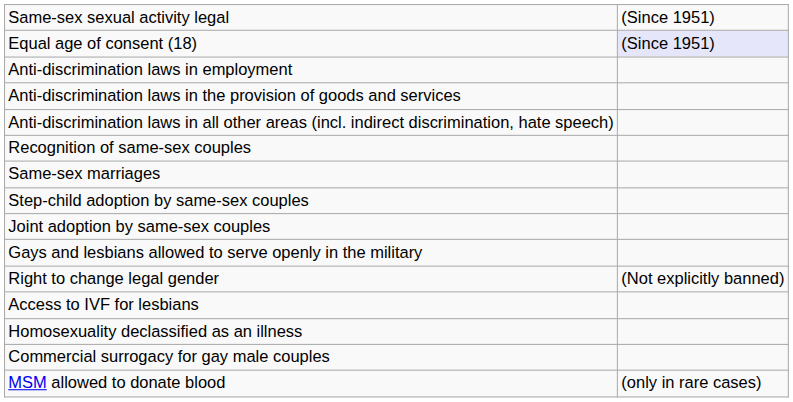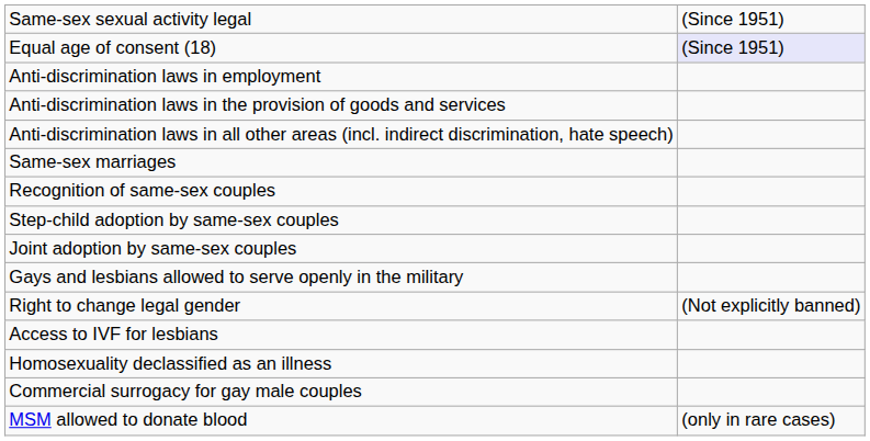 <table class="wikitable">
 <tr>
 <td>Same-sex sexual activity legal</td>
 <td> (Since 1951)</td>
 </tr>
 <tr>
 <td>Equal age of consent (18)</td>
 <td style="background: lavender;"> (Since 1951)</td>
 </tr>
 <tr>
 <td>Anti-discrimination laws in employment</td>
 <td></td>
 </tr>
 <tr>
 <td>Anti-discrimination laws in the provision of goods and services</td>
 <td></td>
 </tr>
 <tr>
 <td>Anti-discrimination laws in all other areas (incl. indirect discrimination, hate speech)</td>
 <td></td>
 </tr>
 <tr>
-<td>Recognition of same-sex couples</td>
+<td>Same-sex marriages</td>
 <td></td>
 </tr>
 <tr>
-<td>Same-sex marriages</td>
+<td>Recognition of same-sex couples</td>
 <td></td>
 </tr>
 <tr>
 <td>Step-child adoption by same-sex couples</td>
 <td></td>
 </tr>
 <tr>
 <td>Joint adoption by same-sex couples</td>
 <td></td>
 </tr>
 <tr>
 <td>Gays and lesbians allowed to serve openly in the military</td>
 <td></td>
 </tr>
 <tr>
 <td>Right to change legal gender</td>
 <td> (Not explicitly banned)</td>
 </tr>
 <tr>
 <td>Access to IVF for lesbians</td>
 <td></td>
 </tr>
 <tr>
 <td>Homosexuality declassified as an illness</td>
 <td></td>
 </tr>
 <tr>
 <td>Commercial surrogacy for gay male couples</td>
 <td></td>
 </tr>
 <tr>
 <td><a href='#'>MSM</a> allowed to donate blood</td>
 <td>(only in rare cases)</td>
 </tr>
 </table>
